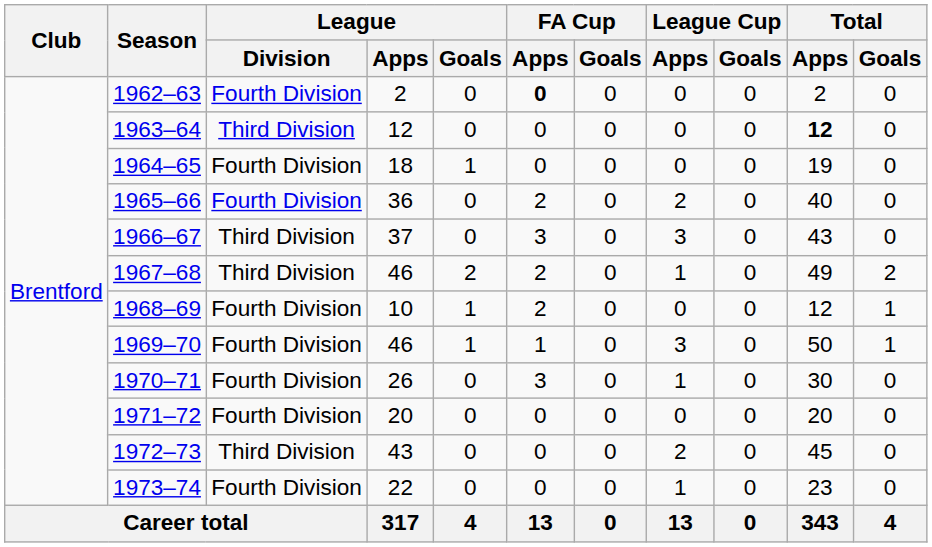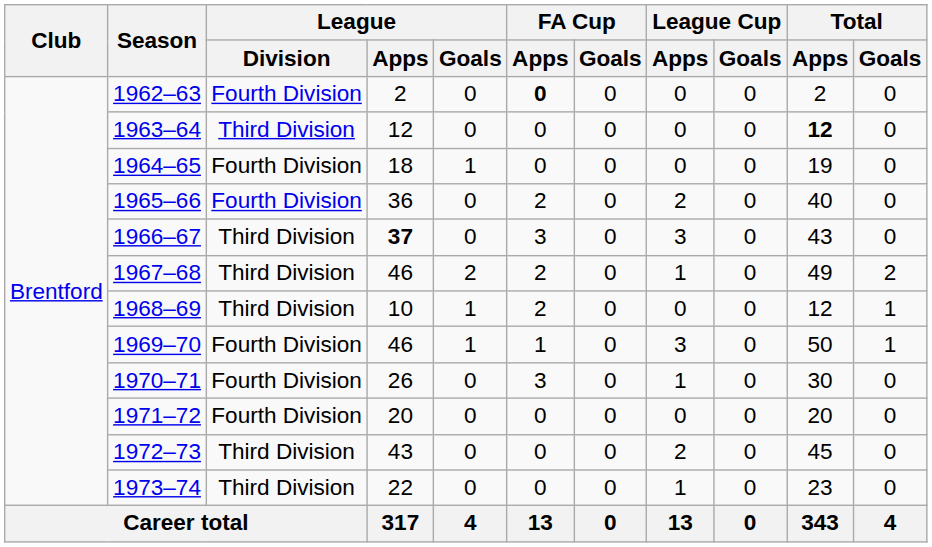 <table class="wikitable" style="text-align: center;">
 <tr>
 <th rowspan="2">Club</th>
 <th rowspan="2">Season</th>
 <th colspan="3">League</th>
 <th colspan="2">FA Cup</th>
 <th colspan="2">League Cup</th>
 <th colspan="2">Total</th>
 </tr>
 <tr>
 <th>Division</th>
 <th>Apps</th>
 <th>Goals</th>
 <th>Apps</th>
 <th>Goals</th>
 <th>Apps</th>
 <th>Goals</th>
 <th>Apps</th>
 <th>Goals</th>
 </tr>
 <tr>
 <td rowspan="12"><a href='#'>Brentford</a></td>
 <td><a href='#'>1962–63</a></td>
 <td><a href='#'>Fourth Division</a></td>
 <td>2</td>
 <td>0</td>
 <td><strong>0</strong></td>
 <td>0</td>
 <td>0</td>
 <td>0</td>
 <td>2</td>
 <td>0</td>
 </tr>
 <tr>
 <td><a href='#'>1963–64</a></td>
 <td><a href='#'>Third Division</a></td>
 <td>12</td>
 <td>0</td>
 <td>0</td>
 <td>0</td>
 <td>0</td>
 <td>0</td>
 <td><strong>12</strong></td>
 <td>0</td>
 </tr>
 <tr>
 <td><a href='#'>1964–65</a></td>
 <td>Fourth Division</td>
 <td>18</td>
 <td>1</td>
 <td>0</td>
 <td>0</td>
 <td>0</td>
 <td>0</td>
 <td>19</td>
 <td>0</td>
 </tr>
 <tr>
 <td><a href='#'>1965–66</a></td>
 <td><a href='#'>Fourth Division</a></td>
 <td>36</td>
 <td>0</td>
 <td>2</td>
 <td>0</td>
 <td>2</td>
 <td>0</td>
 <td>40</td>
 <td>0</td>
 </tr>
 <tr>
 <td><a href='#'>1966–67</a></td>
 <td>Third Division</td>
-<td>37</td>
+<td><strong>37</strong></td>
 <td>0</td>
 <td>3</td>
 <td>0</td>
 <td>3</td>
 <td>0</td>
 <td>43</td>
 <td>0</td>
 </tr>
 <tr>
 <td><a href='#'>1967–68</a></td>
 <td>Third Division</td>
 <td>46</td>
 <td>2</td>
 <td>2</td>
 <td>0</td>
 <td>1</td>
 <td>0</td>
 <td>49</td>
 <td>2</td>
 </tr>
 <tr>
 <td><a href='#'>1968–69</a></td>
-<td>Fourth Division</td>
+<td>Third Division</td>
 <td>10</td>
 <td>1</td>
 <td>2</td>
 <td>0</td>
 <td>0</td>
 <td>0</td>
 <td>12</td>
 <td>1</td>
 </tr>
 <tr>
 <td><a href='#'>1969–70</a></td>
 <td>Fourth Division</td>
 <td>46</td>
 <td>1</td>
 <td>1</td>
 <td>0</td>
 <td>3</td>
 <td>0</td>
 <td>50</td>
 <td>1</td>
 </tr>
 <tr>
 <td><a href='#'>1970–71</a></td>
 <td>Fourth Division</td>
 <td>26</td>
 <td>0</td>
 <td>3</td>
 <td>0</td>
 <td>1</td>
 <td>0</td>
 <td>30</td>
 <td>0</td>
 </tr>
 <tr>
 <td><a href='#'>1971–72</a></td>
 <td>Fourth Division</td>
 <td>20</td>
 <td>0</td>
 <td>0</td>
 <td>0</td>
 <td>0</td>
 <td>0</td>
 <td>20</td>
 <td>0</td>
 </tr>
 <tr>
 <td><a href='#'>1972–73</a></td>
 <td>Third Division</td>
 <td>43</td>
 <td>0</td>
 <td>0</td>
 <td>0</td>
 <td>2</td>
 <td>0</td>
 <td>45</td>
 <td>0</td>
 </tr>
 <tr>
 <td><a href='#'>1973–74</a></td>
-<td>Fourth Division</td>
+<td>Third Division</td>
 <td>22</td>
 <td>0</td>
 <td>0</td>
 <td>0</td>
 <td>1</td>
 <td>0</td>
 <td>23</td>
 <td>0</td>
 </tr>
 <tr>
 <th colspan="3">Career total</th>
 <th>317</th>
 <th>4</th>
 <th>13</th>
 <th>0</th>
 <th>13</th>
 <th>0</th>
 <th>343</th>
 <th>4</th>
 </tr>
 </table>
